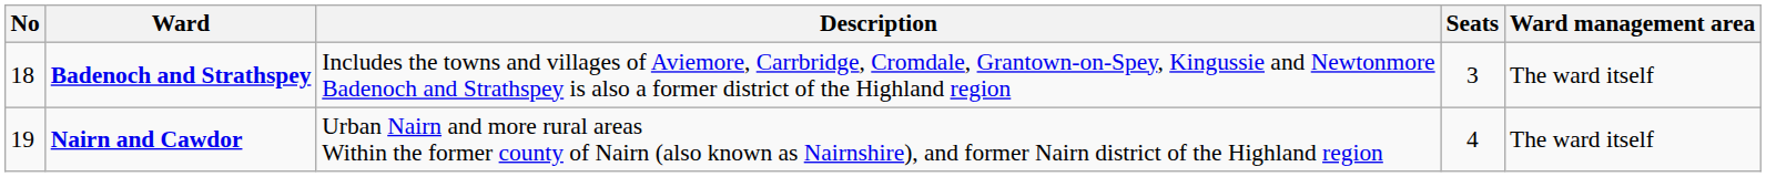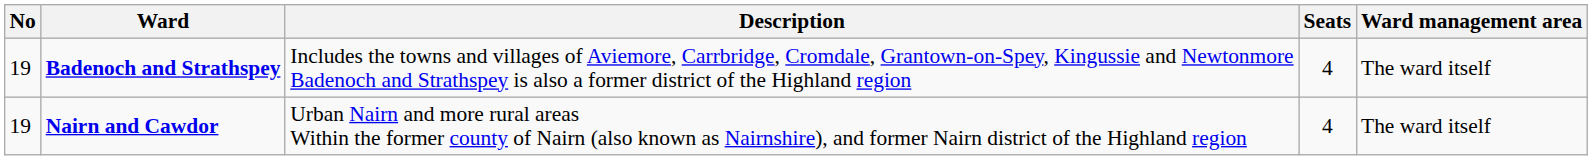 <table class="wikitable">
 <tr>
 <th>No</th>
 <th>Ward</th>
 <th>Description</th>
 <th>Seats</th>
 <th>Ward management area</th>
 </tr>
 <tr>
-<td>18</td>
+<td>19</td>
 <td><strong><a href='#'>Badenoch and Strathspey</a></strong></td>
 <td>Includes the towns and villages of <a href='#'>Aviemore</a>, <a href='#'>Carrbridge</a>, <a href='#'>Cromdale</a>, <a href='#'>Grantown-on-Spey</a>, <a href='#'>Kingussie</a> and <a href='#'>Newtonmore</a> <br> <a href='#'>Badenoch and Strathspey</a> is also a former district of the Highland <a href='#'>region</a></td>
-<td align=center>3</td>
+<td align=center>4</td>
 <td>The ward itself</td>
 </tr>
 <tr>
 <td>19</td>
 <td><strong><a href='#'>Nairn and Cawdor</a></strong></td>
 <td>Urban <a href='#'>Nairn</a> and more rural areas <br> Within the former <a href='#'>county</a> of Nairn (also known as <a href='#'>Nairnshire</a>), and former Nairn district of the Highland <a href='#'>region</a></td>
 <td align=center>4</td>
 <td>The ward itself</td>
 </tr>
 </table>
